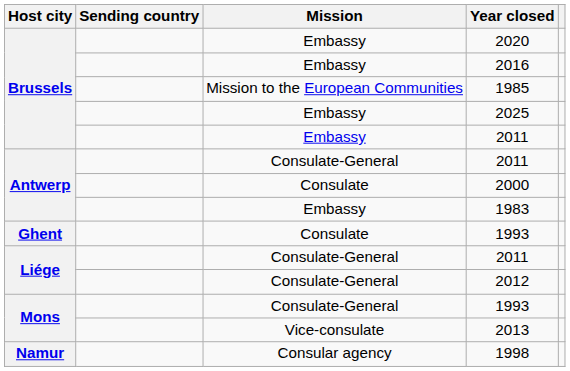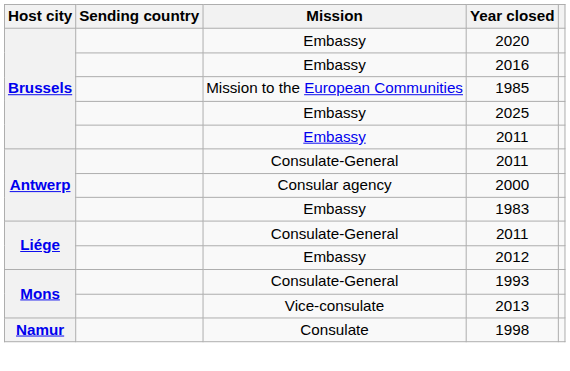 <table class="wikitable plainrowheaders">
 <tr>
 <th scope="col">Host city</th>
 <th scope="col">Sending country</th>
 <th scope="col">Mission</th>
 <th scope="col">Year closed</th>
 <th scope="col"></th>
 </tr>
 <tr>
 <th rowspan="5"><a href='#'>Brussels</a></th>
 <td></td>
 <td style="text-align:center;">Embassy</td>
 <td style="text-align:center;">2020</td>
 <td style="text-align:center;"></td>
 </tr>
 <tr>
 <td></td>
 <td style="text-align:center;">Embassy</td>
 <td style="text-align:center;">2016</td>
 <td style="text-align:center;"></td>
 </tr>
 <tr>
 <td></td>
 <td style="text-align:center;">Mission to the <a href='#'>European Communities</a></td>
 <td style="text-align:center;">1985</td>
 <td style="text-align:center;"></td>
 </tr>
 <tr>
 <td></td>
 <td style="text-align:center;">Embassy</td>
 <td style="text-align:center;">2025</td>
 <td style="text-align:center;"></td>
 </tr>
 <tr>
 <td></td>
 <td style="text-align:center;"><a href='#'>Embassy</a></td>
 <td style="text-align:center;">2011</td>
 <td style="text-align:center;"></td>
 </tr>
 <tr>
 <th rowspan="3"><a href='#'>Antwerp</a></th>
 <td></td>
 <td style="text-align:center;">Consulate-General</td>
 <td style="text-align:center;">2011</td>
 <td style="text-align:center;"></td>
 </tr>
 <tr>
 <td></td>
-<td style="text-align:center;">Consulate</td>
+<td style="text-align:center;">Consular agency</td>
 <td style="text-align:center;">2000</td>
 <td style="text-align:center;"></td>
 </tr>
 <tr>
 <td></td>
 <td style="text-align:center;">Embassy</td>
 <td style="text-align:center;">1983</td>
-<td style="text-align:center;"></td>
-</tr>
-<tr>
-<th><a href='#'>Ghent</a></th>
-<td></td>
-<td style="text-align:center;">Consulate</td>
-<td style="text-align:center;">1993</td>
 <td style="text-align:center;"></td>
 </tr>
 <tr>
 <th rowspan="2"><a href='#'>Liége</a></th>
 <td></td>
 <td style="text-align:center;">Consulate-General</td>
 <td style="text-align:center;">2011</td>
 <td style="text-align:center;"></td>
 </tr>
 <tr>
 <td></td>
-<td style="text-align:center;">Consulate-General</td>
+<td style="text-align:center;">Embassy</td>
 <td style="text-align:center;">2012</td>
 <td style="text-align:center;"></td>
 </tr>
 <tr>
 <th rowspan="2"><a href='#'>Mons</a></th>
 <td></td>
 <td style="text-align:center;">Consulate-General</td>
 <td style="text-align:center;">1993</td>
 <td style="text-align:center;"></td>
 </tr>
 <tr>
 <td></td>
 <td style="text-align:center;">Vice-consulate</td>
 <td style="text-align:center;">2013</td>
 <td style="text-align:center;"></td>
 </tr>
 <tr>
 <th><a href='#'>Namur</a></th>
 <td></td>
-<td style="text-align:center;">Consular agency</td>
+<td style="text-align:center;">Consulate</td>
 <td style="text-align:center;">1998</td>
 <td style="text-align:center;"></td>
 </tr>
 </table>
